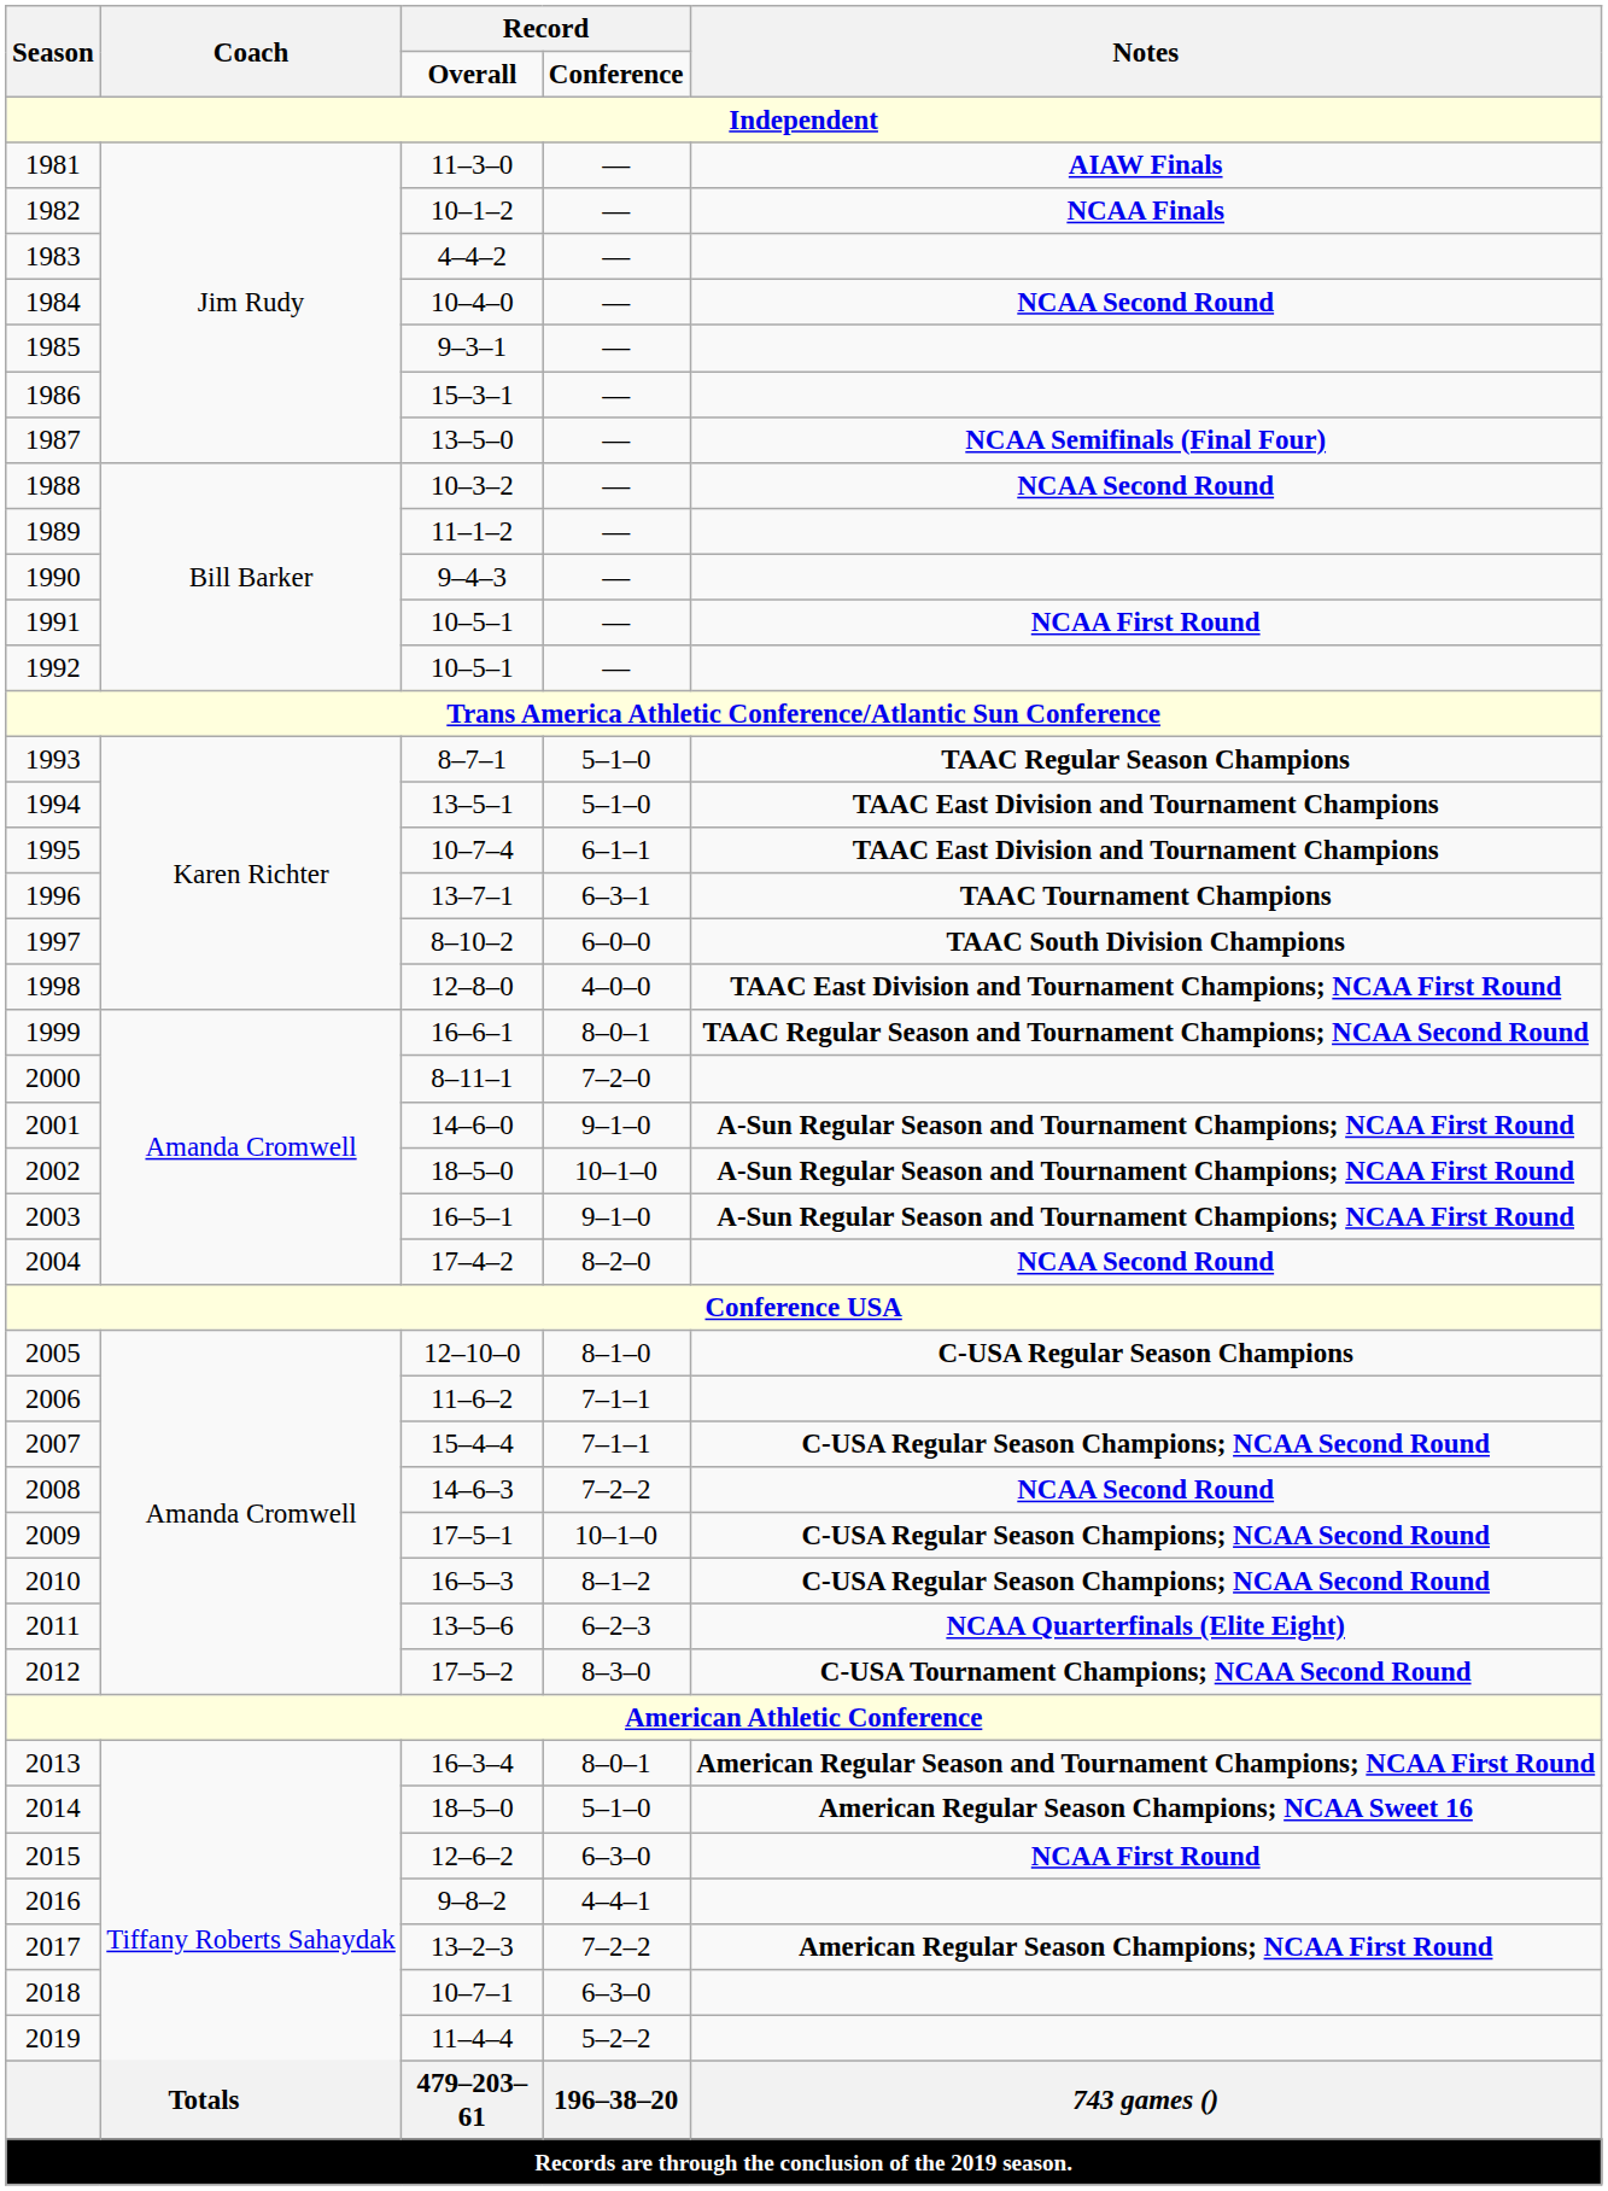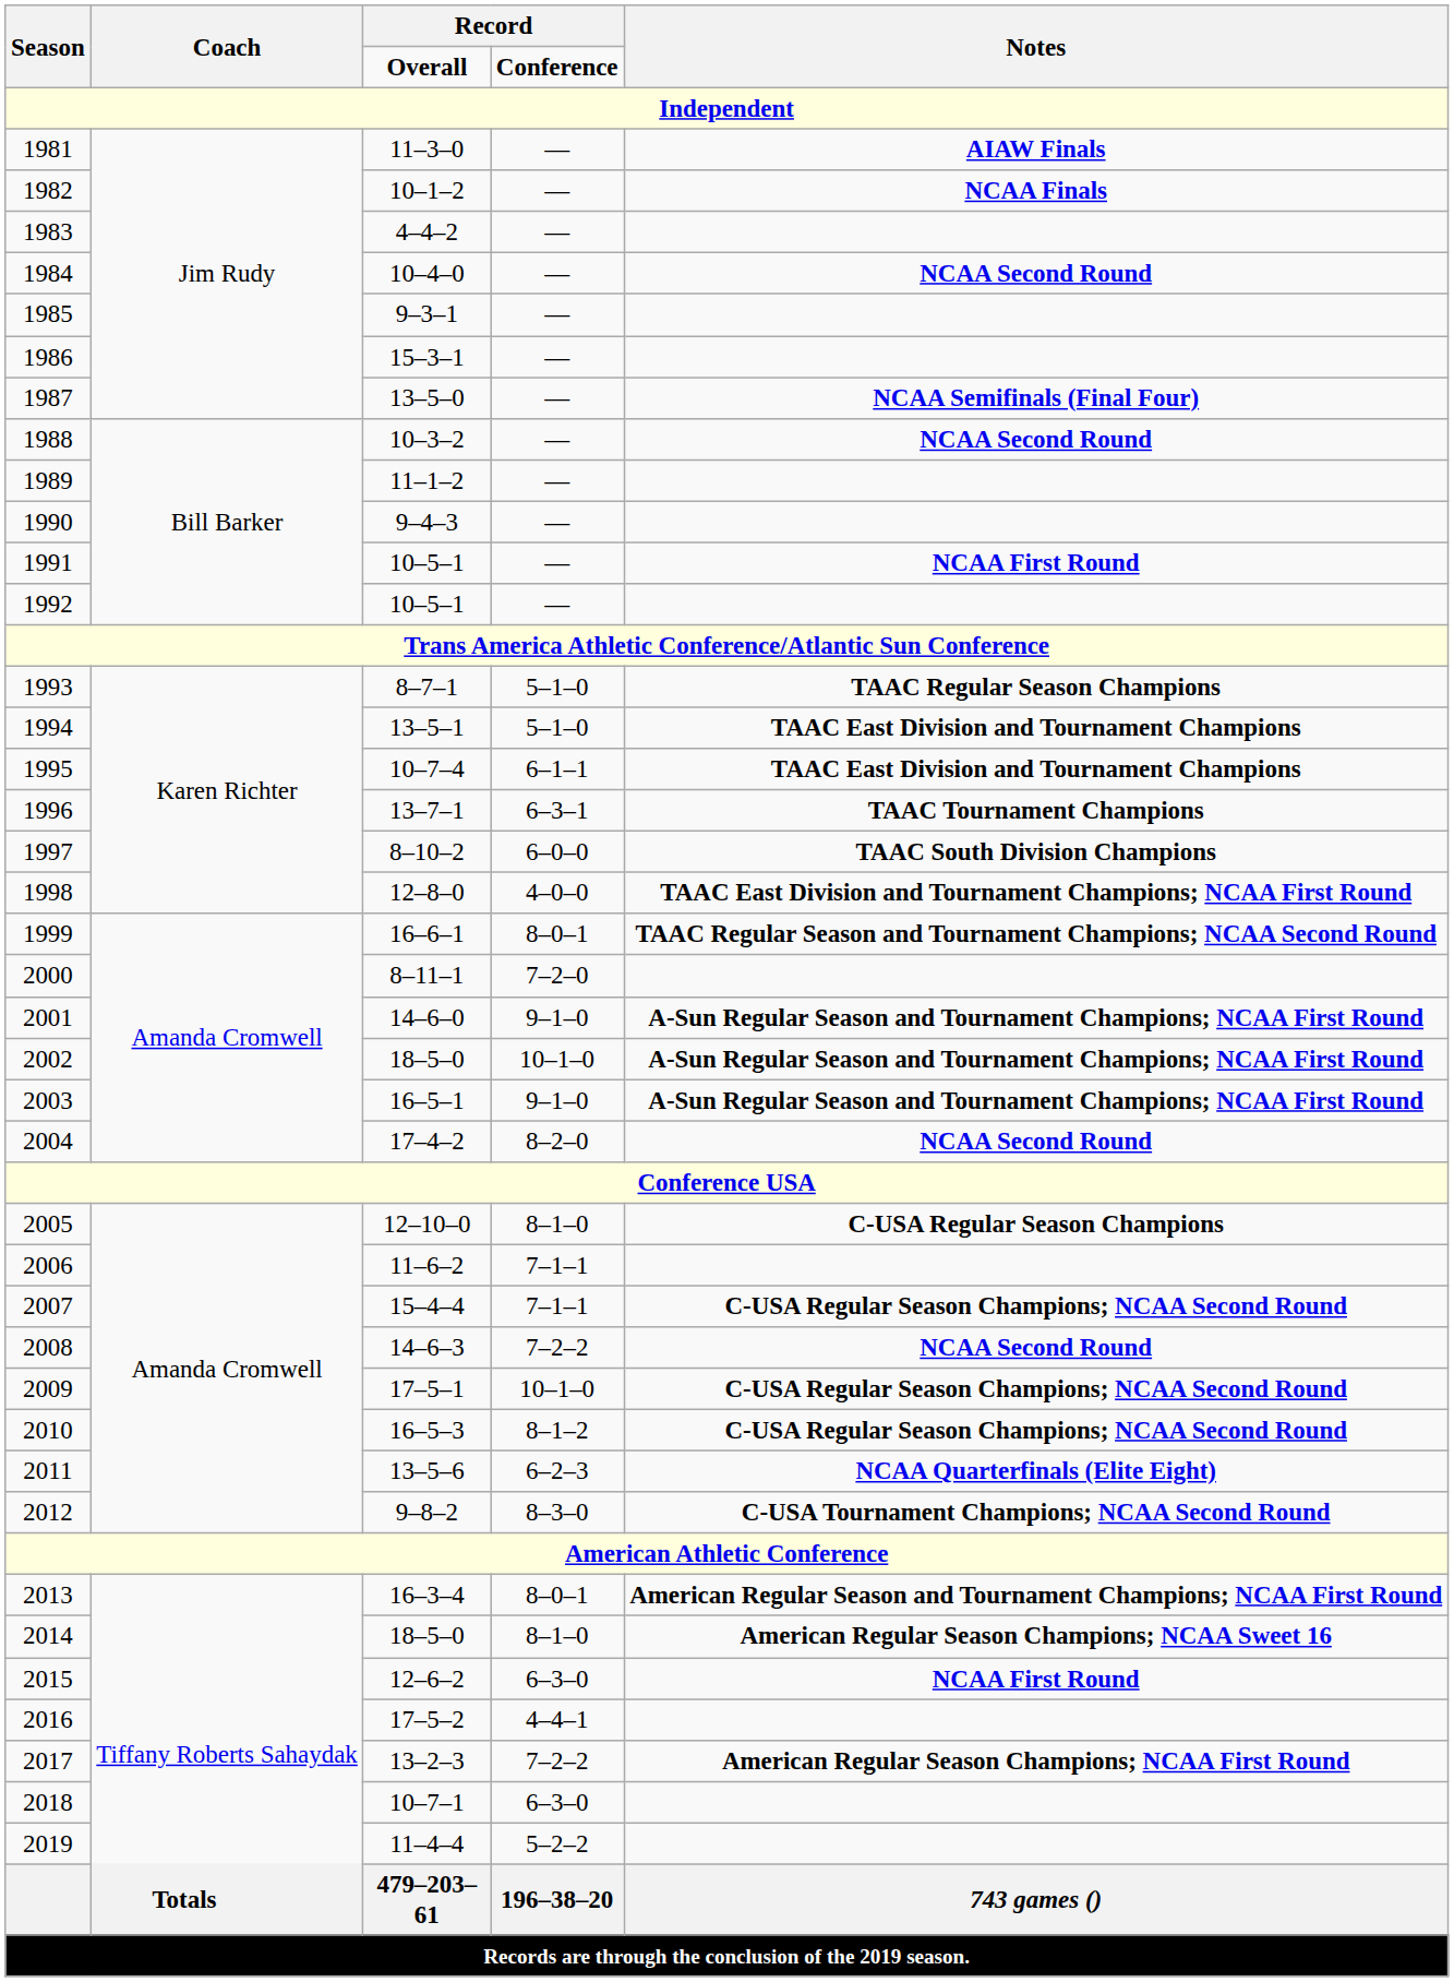 <table class="wikitable" style="font-size: 95%; text-align:center;">
 <tr>
 <th rowspan="2">Season</th>
 <th rowspan="2">Coach</th>
 <th colspan="2">Record</th>
 <th rowspan="2">Notes</th>
 </tr>
 <tr>
 <td width="70px"><strong>Overall</strong></td>
 <td width="40px"><strong>Conference</strong></td>
 </tr>
 <tr style="background: #ffffdd;">
 <td colspan="5"><strong><a href='#'>Independent</a></strong></td>
 </tr>
 <tr>
 <td>1981</td>
 <td rowspan=7>Jim Rudy</td>
 <td>11–3–0</td>
 <td>—</td>
 <td><strong><a href='#'>AIAW Finals</a></strong></td>
 </tr>
 <tr>
 <td>1982</td>
 <td>10–1–2</td>
 <td>—</td>
 <td><strong><a href='#'>NCAA Finals</a></strong></td>
 </tr>
 <tr>
 <td>1983</td>
 <td>4–4–2</td>
 <td>—</td>
 <td></td>
 </tr>
 <tr>
 <td>1984</td>
 <td>10–4–0</td>
 <td>—</td>
 <td><strong><a href='#'>NCAA Second Round</a></strong></td>
 </tr>
 <tr>
 <td>1985</td>
 <td>9–3–1</td>
 <td>—</td>
 <td></td>
 </tr>
 <tr>
 <td>1986</td>
 <td>15–3–1</td>
 <td>—</td>
 <td></td>
 </tr>
 <tr>
 <td>1987</td>
 <td>13–5–0</td>
 <td>—</td>
 <td><strong><a href='#'>NCAA Semifinals (Final Four)</a></strong></td>
 </tr>
 <tr>
 <td>1988</td>
 <td rowspan=5>Bill Barker</td>
 <td>10–3–2</td>
 <td>—</td>
 <td><strong><a href='#'>NCAA Second Round</a></strong></td>
 </tr>
 <tr>
 <td>1989</td>
 <td>11–1–2</td>
 <td>—</td>
 <td></td>
 </tr>
 <tr>
 <td>1990</td>
 <td>9–4–3</td>
 <td>—</td>
 <td></td>
 </tr>
 <tr>
 <td>1991</td>
 <td>10–5–1</td>
 <td>—</td>
 <td><strong><a href='#'>NCAA First Round</a></strong></td>
 </tr>
 <tr>
 <td>1992</td>
 <td>10–5–1</td>
 <td>—</td>
 <td></td>
 </tr>
 <tr style="background: #ffffdd;">
 <td colspan="5"><strong><a href='#'>Trans America Athletic Conference/Atlantic Sun Conference</a></strong></td>
 </tr>
 <tr>
 <td>1993</td>
 <td rowspan=6>Karen Richter</td>
 <td>8–7–1</td>
 <td>5–1–0</td>
 <td><strong>TAAC Regular Season Champions</strong></td>
 </tr>
 <tr>
 <td>1994</td>
 <td>13–5–1</td>
 <td>5–1–0</td>
 <td><strong>TAAC East Division and Tournament Champions</strong></td>
 </tr>
 <tr>
 <td>1995</td>
 <td>10–7–4</td>
 <td>6–1–1</td>
 <td><strong>TAAC East Division and Tournament Champions</strong></td>
 </tr>
 <tr>
 <td>1996</td>
 <td>13–7–1</td>
 <td>6–3–1</td>
 <td><strong>TAAC Tournament Champions</strong></td>
 </tr>
 <tr>
 <td>1997</td>
 <td>8–10–2</td>
 <td>6–0–0</td>
 <td><strong>TAAC South Division Champions</strong></td>
 </tr>
 <tr>
 <td>1998</td>
 <td>12–8–0</td>
 <td>4–0–0</td>
 <td><strong>TAAC East Division and Tournament Champions; <a href='#'>NCAA First Round</a></strong></td>
 </tr>
 <tr>
 <td>1999</td>
 <td rowspan=6><a href='#'>Amanda Cromwell</a></td>
 <td>16–6–1</td>
 <td>8–0–1</td>
 <td><strong>TAAC Regular Season and Tournament Champions; <a href='#'>NCAA Second Round</a></strong></td>
 </tr>
 <tr>
 <td>2000</td>
 <td>8–11–1</td>
 <td>7–2–0</td>
 <td></td>
 </tr>
 <tr>
 <td>2001</td>
 <td>14–6–0</td>
 <td>9–1–0</td>
 <td><strong>A-Sun Regular Season and Tournament Champions; <a href='#'>NCAA First Round</a></strong></td>
 </tr>
 <tr>
 <td>2002</td>
 <td>18–5–0</td>
 <td>10–1–0</td>
 <td><strong>A-Sun Regular Season and Tournament Champions; <a href='#'>NCAA First Round</a></strong></td>
 </tr>
 <tr>
 <td>2003</td>
 <td>16–5–1</td>
 <td>9–1–0</td>
 <td><strong>A-Sun Regular Season and Tournament Champions; <a href='#'>NCAA First Round</a></strong></td>
 </tr>
 <tr>
 <td>2004</td>
 <td>17–4–2</td>
 <td>8–2–0</td>
 <td><strong><a href='#'>NCAA Second Round</a></strong></td>
 </tr>
 <tr style="background: #ffffdd;">
 <td colspan="5"><strong><a href='#'>Conference USA</a></strong></td>
 </tr>
 <tr>
 <td>2005</td>
 <td rowspan=8>Amanda Cromwell</td>
 <td>12–10–0</td>
 <td>8–1–0</td>
 <td><strong>C-USA Regular Season Champions</strong></td>
 </tr>
 <tr>
 <td>2006</td>
 <td>11–6–2</td>
 <td>7–1–1</td>
 <td></td>
 </tr>
 <tr>
 <td>2007</td>
 <td>15–4–4</td>
 <td>7–1–1</td>
 <td><strong>C-USA Regular Season Champions; <a href='#'>NCAA Second Round</a></strong></td>
 </tr>
 <tr>
 <td>2008</td>
 <td>14–6–3</td>
 <td>7–2–2</td>
 <td><strong><a href='#'>NCAA Second Round</a></strong></td>
 </tr>
 <tr>
 <td>2009</td>
 <td>17–5–1</td>
 <td>10–1–0</td>
 <td><strong>C-USA Regular Season Champions; <a href='#'>NCAA Second Round</a></strong></td>
 </tr>
 <tr>
 <td>2010</td>
 <td>16–5–3</td>
 <td>8–1–2</td>
 <td><strong>C-USA Regular Season Champions; <a href='#'>NCAA Second Round</a></strong></td>
 </tr>
 <tr>
 <td>2011</td>
 <td>13–5–6</td>
 <td>6–2–3</td>
 <td><strong><a href='#'>NCAA Quarterfinals (Elite Eight)</a></strong></td>
 </tr>
 <tr>
 <td>2012</td>
-<td>17–5–2</td>
+<td>9–8–2</td>
 <td>8–3–0</td>
 <td><strong>C-USA Tournament Champions; <a href='#'>NCAA Second Round</a></strong></td>
 </tr>
 <tr style="background: #ffffdd;">
 <td colspan="5"><strong><a href='#'>American Athletic Conference</a></strong></td>
 </tr>
 <tr>
 <td>2013</td>
 <td rowspan=8><a href='#'>Tiffany Roberts Sahaydak</a></td>
 <td>16–3–4</td>
 <td>8–0–1</td>
 <td><strong>American Regular Season and Tournament Champions; <a href='#'>NCAA First Round</a></strong></td>
 </tr>
 <tr>
 <td>2014</td>
 <td>18–5–0</td>
-<td>5–1–0</td>
+<td>8–1–0</td>
 <td><strong>American Regular Season Champions; <a href='#'>NCAA Sweet 16</a></strong></td>
 </tr>
 <tr>
 <td>2015</td>
 <td>12–6–2</td>
 <td>6–3–0</td>
 <td><strong><a href='#'>NCAA First Round</a></strong></td>
 </tr>
 <tr>
 <td>2016</td>
-<td>9–8–2</td>
+<td>17–5–2</td>
 <td>4–4–1</td>
 <td></td>
 </tr>
 <tr>
 <td>2017</td>
 <td>13–2–3</td>
 <td>7–2–2</td>
 <td><strong>American Regular Season Champions; <a href='#'>NCAA First Round</a></strong></td>
 </tr>
 <tr>
 <td>2018</td>
 <td>10–7–1</td>
 <td>6–3–0</td>
 <td></td>
 </tr>
 <tr>
 <td>2019</td>
 <td>11–4–4</td>
 <td>5–2–2</td>
 <td></td>
 </tr>
 <tr>
 <th colSpan="2">Totals</th>
 <th>479–203–61</th>
 <th>196–38–20</th>
 <th colSpan="2"><em>743 games ()</em></th>
 </tr>
 <tr>
 <td Colspan="5" style="background: black; color:#FFFFFF;"><small><strong>Records are through the conclusion of the 2019 season.</strong></small></td>
 </tr>
 <tr>
 </tr>
 </table>
